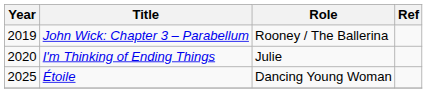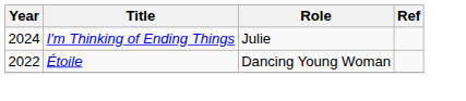 <table class="wikitable sortable">
 <tr>
 <th>Year</th>
 <th>Title</th>
 <th>Role</th>
 <th>Ref</th>
 </tr>
 <tr>
-<td>2019</td>
-<td><em><a href='#'>John Wick: Chapter 3 – Parabellum</a></em></td>
-<td>Rooney / The Ballerina</td>
-<td></td>
-</tr>
-<tr>
-<td>2020</td>
+<td>2024</td>
 <td><em><a href='#'>I'm Thinking of Ending Things</a></em></td>
 <td>Julie</td>
 <td></td>
 </tr>
 <tr>
-<td>2025</td>
+<td>2022</td>
 <td><em><a href='#'>Étoile</a></em></td>
 <td>Dancing Young Woman</td>
 <td></td>
 </tr>
 <tr>
 </tr>
 </table>
